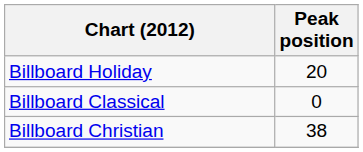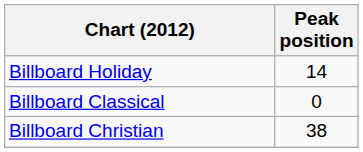 <table class="wikitable sortable">
 <tr>
 <th style="text-align:center; width:220px;">Chart (2012)</th>
 <th style="text-align:center;">Peak<br>position</th>
 </tr>
 <tr>
 <td><a href='#'>Billboard Holiday</a></td>
-<td style="text-align:center;">20</td>
+<td style="text-align:center;">14</td>
 </tr>
 <tr>
 <td><a href='#'>Billboard Classical</a></td>
 <td style="text-align:center;">0</td>
 </tr>
 <tr>
 <td><a href='#'>Billboard Christian</a></td>
 <td style="text-align:center;">38</td>
 </tr>
 <tr>
 </tr>
 </table>
